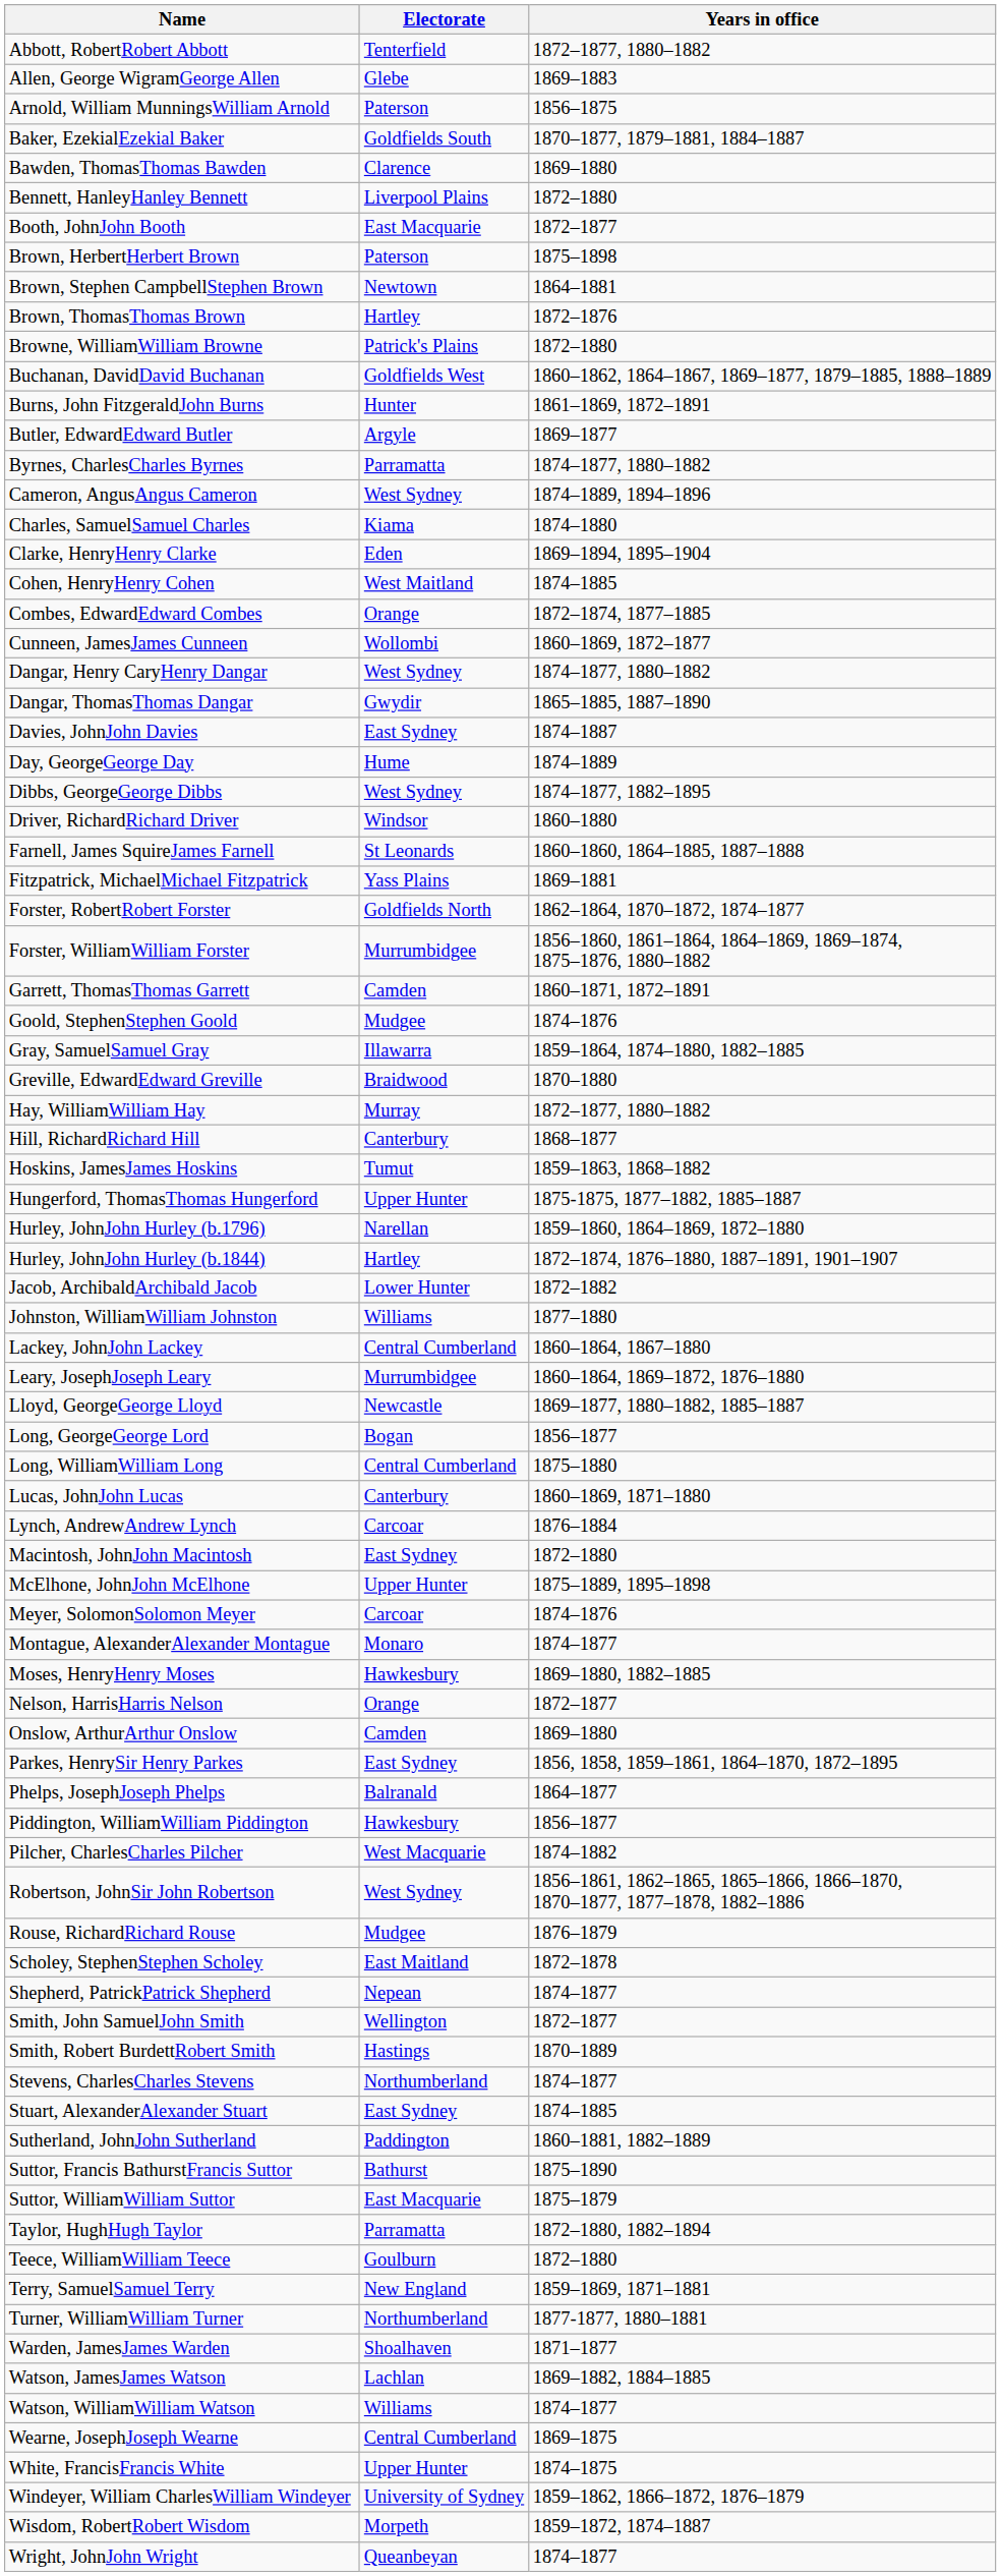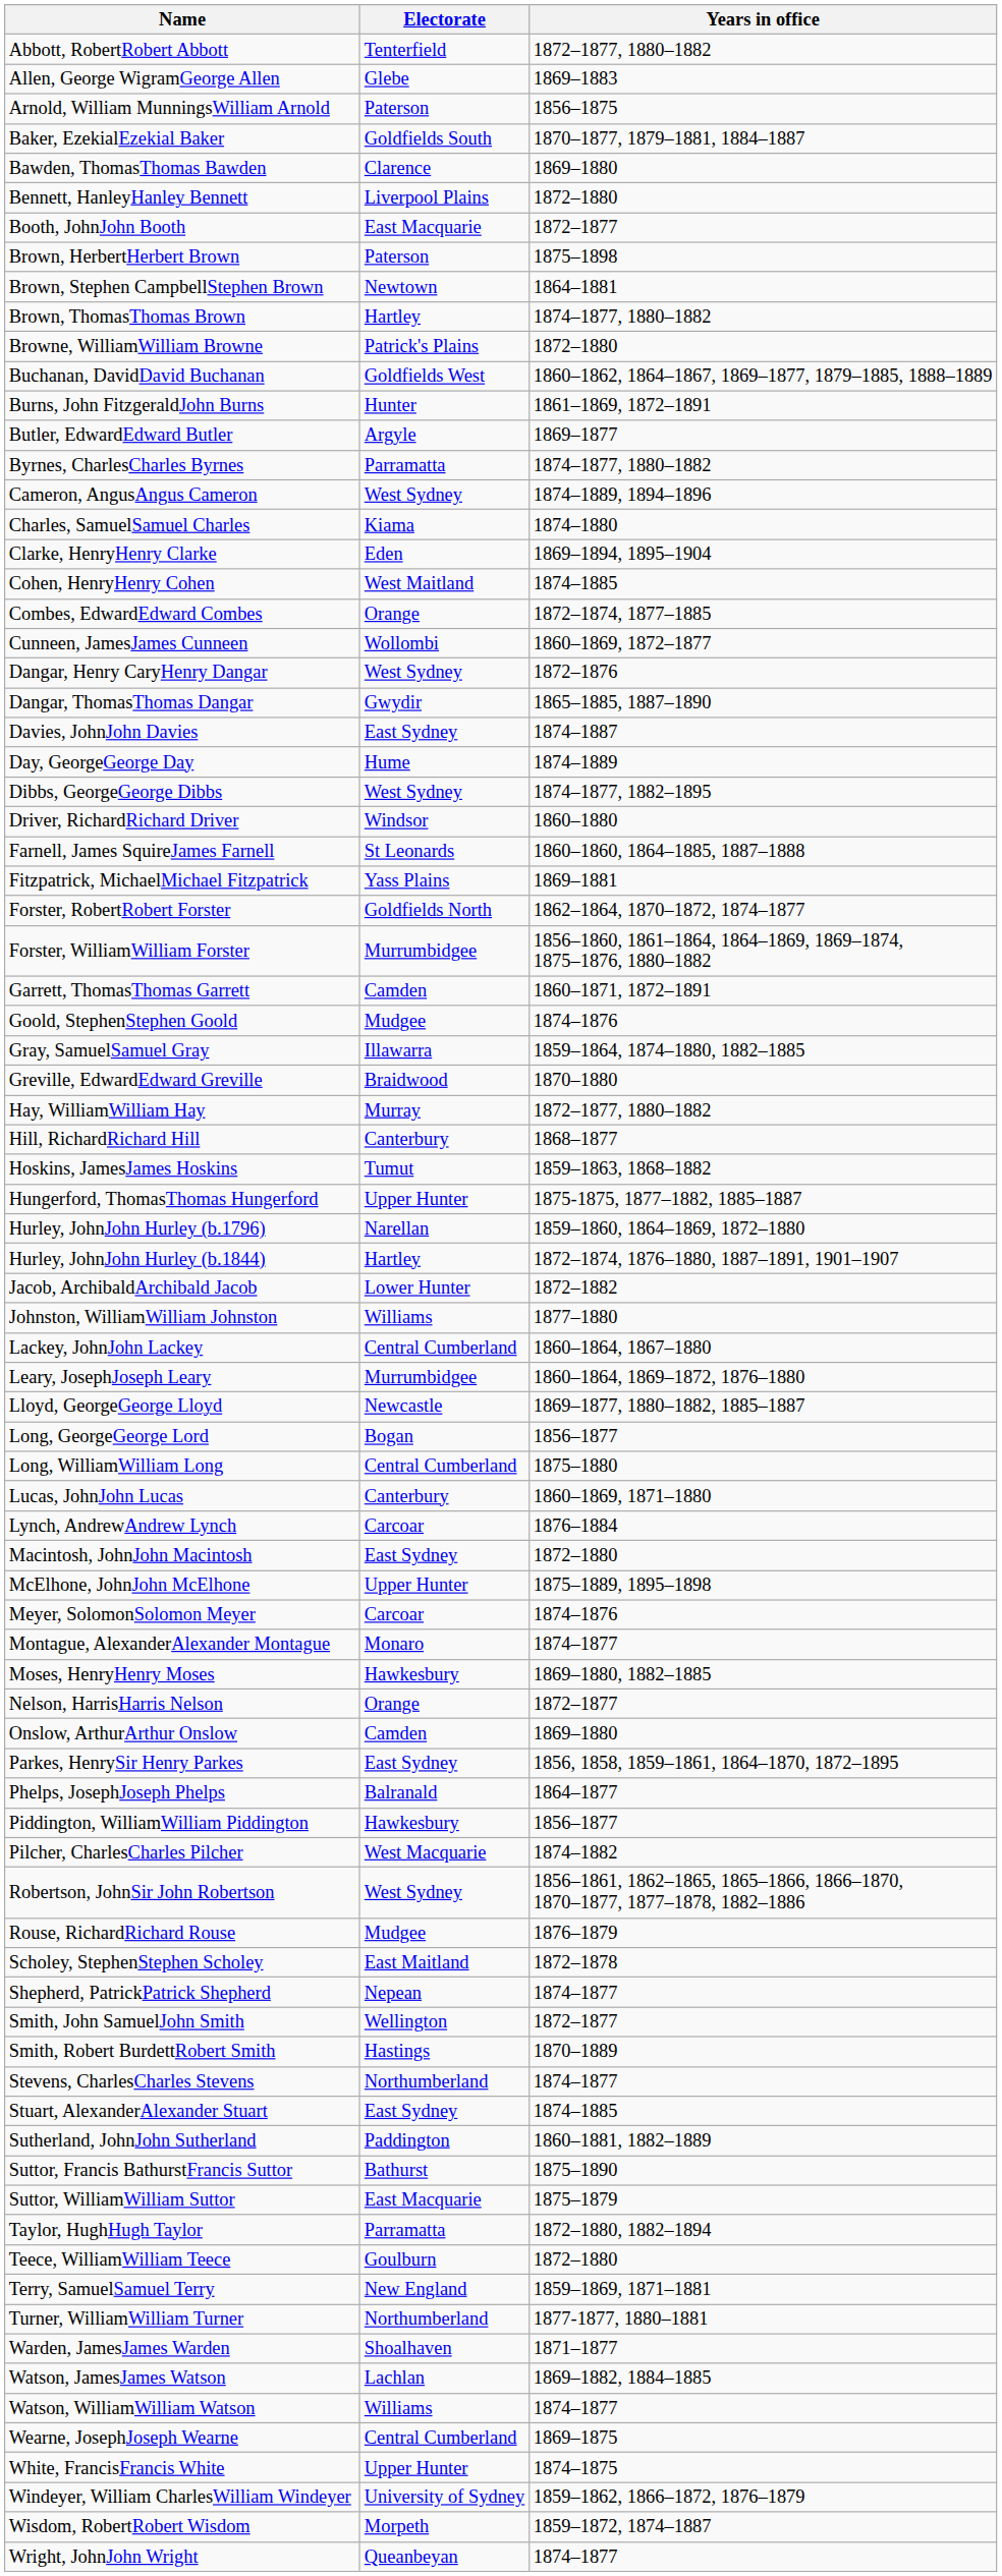 <table class="wikitable sortable" style="border:1px solid #aaa; border-collapse:collapse">
 <tr bgcolor="#cccccc">
 <th><strong>Name</strong></th>
 <th><strong><a href='#'>Electorate</a></strong></th>
 <th><strong>Years in office</strong></th>
 </tr>
 <tr>
 <td><span>Abbott, Robert</span><a href='#'>Robert Abbott</a></td>
 <td><a href='#'>Tenterfield</a></td>
 <td>1872–1877, 1880–1882</td>
 </tr>
 <tr>
 <td><span>Allen, George Wigram</span><a href='#'>George Allen</a></td>
 <td><a href='#'>Glebe</a></td>
 <td>1869–1883</td>
 </tr>
 <tr>
 <td><span>Arnold, William Munnings</span><a href='#'>William Arnold</a> </td>
 <td><a href='#'>Paterson</a></td>
 <td>1856–1875</td>
 </tr>
 <tr>
 <td><span>Baker, Ezekial</span><a href='#'>Ezekial Baker</a></td>
 <td><a href='#'>Goldfields South</a></td>
 <td>1870–1877, 1879–1881, 1884–1887</td>
 </tr>
 <tr>
 <td><span>Bawden, Thomas</span><a href='#'>Thomas Bawden</a></td>
 <td><a href='#'>Clarence</a></td>
 <td>1869–1880</td>
 </tr>
 <tr>
 <td><span>Bennett, Hanley</span><a href='#'>Hanley Bennett</a> </td>
 <td><a href='#'>Liverpool Plains</a></td>
 <td>1872–1880</td>
 </tr>
 <tr>
 <td><span>Booth, John</span><a href='#'>John Booth</a></td>
 <td><a href='#'>East Macquarie</a></td>
 <td>1872–1877</td>
 </tr>
 <tr>
 <td><span>Brown, Herbert</span><a href='#'>Herbert Brown</a> </td>
 <td><a href='#'>Paterson</a></td>
 <td>1875–1898</td>
 </tr>
 <tr>
 <td><span>Brown, Stephen Campbell</span><a href='#'>Stephen Brown</a></td>
 <td><a href='#'>Newtown</a></td>
 <td>1864–1881</td>
 </tr>
 <tr>
 <td><span>Brown, Thomas</span><a href='#'>Thomas Brown</a> </td>
 <td><a href='#'>Hartley</a></td>
-<td>1872–1876</td>
+<td>1874–1877, 1880–1882</td>
 </tr>
 <tr>
 <td><span>Browne, William</span><a href='#'>William Browne</a></td>
 <td><a href='#'>Patrick's Plains</a></td>
 <td>1872–1880</td>
 </tr>
 <tr>
 <td><span>Buchanan, David</span><a href='#'>David Buchanan</a></td>
 <td><a href='#'>Goldfields West</a></td>
 <td>1860–1862, 1864–1867, 1869–1877, 1879–1885, 1888–1889</td>
 </tr>
 <tr>
 <td><span>Burns, John Fitzgerald</span><a href='#'>John Burns</a></td>
 <td><a href='#'>Hunter</a></td>
 <td>1861–1869, 1872–1891</td>
 </tr>
 <tr>
 <td><span>Butler, Edward</span><a href='#'>Edward Butler</a></td>
 <td><a href='#'>Argyle</a></td>
 <td>1869–1877</td>
 </tr>
 <tr>
 <td><span>Byrnes, Charles</span><a href='#'>Charles Byrnes</a></td>
 <td><a href='#'>Parramatta</a></td>
 <td>1874–1877, 1880–1882</td>
 </tr>
 <tr>
 <td><span>Cameron, Angus</span><a href='#'>Angus Cameron</a></td>
 <td><a href='#'>West Sydney</a></td>
 <td>1874–1889, 1894–1896</td>
 </tr>
 <tr>
 <td><span>Charles, Samuel</span><a href='#'>Samuel Charles</a></td>
 <td><a href='#'>Kiama</a></td>
 <td>1874–1880</td>
 </tr>
 <tr>
 <td><span>Clarke, Henry</span><a href='#'>Henry Clarke</a></td>
 <td><a href='#'>Eden</a></td>
 <td>1869–1894, 1895–1904</td>
 </tr>
 <tr>
 <td><span>Cohen, Henry</span><a href='#'>Henry Cohen</a></td>
 <td><a href='#'>West Maitland</a></td>
 <td>1874–1885</td>
 </tr>
 <tr>
 <td><span>Combes, Edward</span><a href='#'>Edward Combes</a> </td>
 <td><a href='#'>Orange</a></td>
 <td>1872–1874, 1877–1885</td>
 </tr>
 <tr>
 <td><span>Cunneen, James</span><a href='#'>James Cunneen</a></td>
 <td><a href='#'>Wollombi</a></td>
 <td>1860–1869, 1872–1877</td>
 </tr>
 <tr>
 <td><span>Dangar, Henry Cary</span><a href='#'>Henry Dangar</a></td>
 <td><a href='#'>West Sydney</a></td>
-<td>1874–1877, 1880–1882</td>
+<td>1872–1876</td>
 </tr>
 <tr>
 <td><span>Dangar, Thomas</span><a href='#'>Thomas Dangar</a></td>
 <td><a href='#'>Gwydir</a></td>
 <td>1865–1885, 1887–1890</td>
 </tr>
 <tr>
 <td><span>Davies, John</span><a href='#'>John Davies</a></td>
 <td><a href='#'>East Sydney</a></td>
 <td>1874–1887</td>
 </tr>
 <tr>
 <td><span>Day, George</span><a href='#'>George Day</a></td>
 <td><a href='#'>Hume</a></td>
 <td>1874–1889</td>
 </tr>
 <tr>
 <td><span>Dibbs, George</span><a href='#'>George Dibbs</a></td>
 <td><a href='#'>West Sydney</a></td>
 <td>1874–1877, 1882–1895</td>
 </tr>
 <tr>
 <td><span>Driver, Richard</span><a href='#'>Richard Driver</a></td>
 <td><a href='#'>Windsor</a></td>
 <td>1860–1880</td>
 </tr>
 <tr>
 <td><span>Farnell, James Squire</span><a href='#'>James Farnell</a></td>
 <td><a href='#'>St Leonards</a></td>
 <td>1860–1860, 1864–1885, 1887–1888</td>
 </tr>
 <tr>
 <td><span>Fitzpatrick, Michael</span><a href='#'>Michael Fitzpatrick</a></td>
 <td><a href='#'>Yass Plains</a></td>
 <td>1869–1881</td>
 </tr>
 <tr>
 <td><span>Forster, Robert</span><a href='#'>Robert Forster</a></td>
 <td><a href='#'>Goldfields North</a></td>
 <td>1862–1864, 1870–1872, 1874–1877</td>
 </tr>
 <tr>
 <td><span>Forster, William</span><a href='#'>William Forster</a> </td>
 <td><a href='#'>Murrumbidgee</a></td>
 <td>1856–1860, 1861–1864, 1864–1869, 1869–1874,<br>1875–1876, 1880–1882</td>
 </tr>
 <tr>
 <td><span>Garrett, Thomas</span><a href='#'>Thomas Garrett</a></td>
 <td><a href='#'>Camden</a></td>
 <td>1860–1871, 1872–1891</td>
 </tr>
 <tr>
 <td><span>Goold, Stephen</span><a href='#'>Stephen Goold</a> </td>
 <td><a href='#'>Mudgee</a></td>
 <td>1874–1876</td>
 </tr>
 <tr>
 <td><span>Gray, Samuel</span><a href='#'>Samuel Gray</a></td>
 <td><a href='#'>Illawarra</a></td>
 <td>1859–1864, 1874–1880, 1882–1885</td>
 </tr>
 <tr>
 <td><span>Greville, Edward</span><a href='#'>Edward Greville</a></td>
 <td><a href='#'>Braidwood</a></td>
 <td>1870–1880</td>
 </tr>
 <tr>
 <td><span>Hay, William</span><a href='#'>William Hay</a></td>
 <td><a href='#'>Murray</a></td>
 <td>1872–1877, 1880–1882</td>
 </tr>
 <tr>
 <td><span>Hill, Richard</span><a href='#'>Richard Hill</a></td>
 <td><a href='#'>Canterbury</a></td>
 <td>1868–1877</td>
 </tr>
 <tr>
 <td><span>Hoskins, James</span><a href='#'>James Hoskins</a></td>
 <td><a href='#'>Tumut</a></td>
 <td>1859–1863, 1868–1882</td>
 </tr>
 <tr>
 <td><span>Hungerford, Thomas</span><a href='#'>Thomas Hungerford</a> </td>
 <td><a href='#'>Upper Hunter</a></td>
 <td>1875-1875, 1877–1882, 1885–1887</td>
 </tr>
 <tr>
 <td><span>Hurley, John</span><a href='#'>John Hurley (b.1796)</a></td>
 <td><a href='#'>Narellan</a></td>
 <td>1859–1860, 1864–1869, 1872–1880</td>
 </tr>
 <tr>
 <td><span>Hurley, John</span><a href='#'>John Hurley (b.1844)</a> </td>
 <td><a href='#'>Hartley</a></td>
 <td>1872–1874, 1876–1880, 1887–1891, 1901–1907</td>
 </tr>
 <tr>
 <td><span>Jacob, Archibald</span><a href='#'>Archibald Jacob</a></td>
 <td><a href='#'>Lower Hunter</a></td>
 <td>1872–1882</td>
 </tr>
 <tr>
 <td><span>Johnston, William</span><a href='#'>William Johnston</a> </td>
 <td><a href='#'>Williams</a></td>
 <td>1877–1880</td>
 </tr>
 <tr>
 <td><span>Lackey, John</span><a href='#'>John Lackey</a></td>
 <td><a href='#'>Central Cumberland</a></td>
 <td>1860–1864, 1867–1880</td>
 </tr>
 <tr>
 <td><span>Leary, Joseph</span><a href='#'>Joseph Leary</a> </td>
 <td><a href='#'>Murrumbidgee</a></td>
 <td>1860–1864, 1869–1872, 1876–1880</td>
 </tr>
 <tr>
 <td><span>Lloyd, George</span><a href='#'>George Lloyd</a></td>
 <td><a href='#'>Newcastle</a></td>
 <td>1869–1877, 1880–1882, 1885–1887</td>
 </tr>
 <tr>
 <td><span>Long, George</span><a href='#'>George Lord</a></td>
 <td><a href='#'>Bogan</a></td>
 <td>1856–1877</td>
 </tr>
 <tr>
 <td><span>Long, William</span><a href='#'>William Long</a> </td>
 <td><a href='#'>Central Cumberland</a></td>
 <td>1875–1880</td>
 </tr>
 <tr>
 <td><span>Lucas, John</span><a href='#'>John Lucas</a></td>
 <td><a href='#'>Canterbury</a></td>
 <td>1860–1869, 1871–1880</td>
 </tr>
 <tr>
 <td><span>Lynch, Andrew</span><a href='#'>Andrew Lynch</a> </td>
 <td><a href='#'>Carcoar</a></td>
 <td>1876–1884</td>
 </tr>
 <tr>
 <td><span>Macintosh, John</span><a href='#'>John Macintosh</a></td>
 <td><a href='#'>East Sydney</a></td>
 <td>1872–1880</td>
 </tr>
 <tr>
 <td><span>McElhone, John</span><a href='#'>John McElhone</a> </td>
 <td><a href='#'>Upper Hunter</a></td>
 <td>1875–1889, 1895–1898</td>
 </tr>
 <tr>
 <td><span>Meyer, Solomon</span><a href='#'>Solomon Meyer</a> </td>
 <td><a href='#'>Carcoar</a></td>
 <td>1874–1876</td>
 </tr>
 <tr>
 <td><span>Montague, Alexander</span><a href='#'>Alexander Montague</a></td>
 <td><a href='#'>Monaro</a></td>
 <td>1874–1877</td>
 </tr>
 <tr>
 <td><span>Moses, Henry</span><a href='#'>Henry Moses</a></td>
 <td><a href='#'>Hawkesbury</a></td>
 <td>1869–1880, 1882–1885</td>
 </tr>
 <tr>
 <td><span>Nelson, Harris</span><a href='#'>Harris Nelson</a> </td>
 <td><a href='#'>Orange</a></td>
 <td>1872–1877</td>
 </tr>
 <tr>
 <td><span>Onslow, Arthur</span><a href='#'>Arthur Onslow</a></td>
 <td><a href='#'>Camden</a></td>
 <td>1869–1880</td>
 </tr>
 <tr>
 <td><span>Parkes, Henry</span><a href='#'>Sir Henry Parkes</a></td>
 <td><a href='#'>East Sydney</a></td>
 <td>1856, 1858, 1859–1861, 1864–1870, 1872–1895</td>
 </tr>
 <tr>
 <td><span>Phelps, Joseph</span><a href='#'>Joseph Phelps</a></td>
 <td><a href='#'>Balranald</a></td>
 <td>1864–1877</td>
 </tr>
 <tr>
 <td><span>Piddington, William</span><a href='#'>William Piddington</a></td>
 <td><a href='#'>Hawkesbury</a></td>
 <td>1856–1877</td>
 </tr>
 <tr>
 <td><span>Pilcher, Charles</span><a href='#'>Charles Pilcher</a></td>
 <td><a href='#'>West Macquarie</a></td>
 <td>1874–1882</td>
 </tr>
 <tr>
 <td><span>Robertson, John</span><a href='#'>Sir John Robertson</a></td>
 <td><a href='#'>West Sydney</a></td>
 <td>1856–1861, 1862–1865, 1865–1866, 1866–1870,<br>1870–1877, 1877–1878, 1882–1886</td>
 </tr>
 <tr>
 <td><span>Rouse, Richard</span><a href='#'>Richard Rouse</a> </td>
 <td><a href='#'>Mudgee</a></td>
 <td>1876–1879</td>
 </tr>
 <tr>
 <td><span>Scholey, Stephen</span><a href='#'>Stephen Scholey</a></td>
 <td><a href='#'>East Maitland</a></td>
 <td>1872–1878</td>
 </tr>
 <tr>
 <td><span>Shepherd, Patrick</span><a href='#'>Patrick Shepherd</a></td>
 <td><a href='#'>Nepean</a></td>
 <td>1874–1877</td>
 </tr>
 <tr>
 <td><span>Smith, John Samuel</span><a href='#'>John Smith</a></td>
 <td><a href='#'>Wellington</a></td>
 <td>1872–1877</td>
 </tr>
 <tr>
 <td><span>Smith, Robert Burdett</span><a href='#'>Robert Smith</a></td>
 <td><a href='#'>Hastings</a></td>
 <td>1870–1889</td>
 </tr>
 <tr>
 <td><span>Stevens, Charles</span><a href='#'>Charles Stevens</a> </td>
 <td><a href='#'>Northumberland</a></td>
 <td>1874–1877</td>
 </tr>
 <tr>
 <td><span>Stuart, Alexander</span><a href='#'>Alexander Stuart</a></td>
 <td><a href='#'>East Sydney</a></td>
 <td>1874–1885</td>
 </tr>
 <tr>
 <td><span>Sutherland, John</span><a href='#'>John Sutherland</a></td>
 <td><a href='#'>Paddington</a></td>
 <td>1860–1881, 1882–1889</td>
 </tr>
 <tr>
 <td><span>Suttor, Francis Bathurst</span><a href='#'>Francis Suttor</a></td>
 <td><a href='#'>Bathurst</a></td>
 <td>1875–1890</td>
 </tr>
 <tr>
 <td><span>Suttor, William</span><a href='#'>William Suttor</a></td>
 <td><a href='#'>East Macquarie</a></td>
 <td>1875–1879</td>
 </tr>
 <tr>
 <td><span>Taylor, Hugh</span><a href='#'>Hugh Taylor</a> </td>
 <td><a href='#'>Parramatta</a></td>
 <td>1872–1880, 1882–1894</td>
 </tr>
 <tr>
 <td><span>Teece, William</span><a href='#'>William Teece</a></td>
 <td><a href='#'>Goulburn</a></td>
 <td>1872–1880</td>
 </tr>
 <tr>
 <td><span>Terry, Samuel</span><a href='#'>Samuel Terry</a></td>
 <td><a href='#'>New England</a></td>
 <td>1859–1869, 1871–1881</td>
 </tr>
 <tr>
 <td><span>Turner, William</span><a href='#'>William Turner</a> </td>
 <td><a href='#'>Northumberland</a></td>
 <td>1877-1877, 1880–1881</td>
 </tr>
 <tr>
 <td><span>Warden, James</span><a href='#'>James Warden</a></td>
 <td><a href='#'>Shoalhaven</a></td>
 <td>1871–1877</td>
 </tr>
 <tr>
 <td><span>Watson, James</span><a href='#'>James Watson</a></td>
 <td><a href='#'>Lachlan</a></td>
 <td>1869–1882, 1884–1885</td>
 </tr>
 <tr>
 <td><span>Watson, William</span><a href='#'>William Watson</a> </td>
 <td><a href='#'>Williams</a></td>
 <td>1874–1877</td>
 </tr>
 <tr>
 <td><span>Wearne, Joseph</span><a href='#'>Joseph Wearne</a> </td>
 <td><a href='#'>Central Cumberland</a></td>
 <td>1869–1875</td>
 </tr>
 <tr>
 <td><span>White, Francis</span><a href='#'>Francis White</a> </td>
 <td><a href='#'>Upper Hunter</a></td>
 <td>1874–1875</td>
 </tr>
 <tr>
 <td><span>Windeyer, William Charles</span><a href='#'>William Windeyer</a> </td>
 <td><a href='#'>University of Sydney</a></td>
 <td>1859–1862, 1866–1872, 1876–1879</td>
 </tr>
 <tr>
 <td><span>Wisdom, Robert</span><a href='#'>Robert Wisdom</a></td>
 <td><a href='#'>Morpeth</a></td>
 <td>1859–1872, 1874–1887</td>
 </tr>
 <tr>
 <td><span>Wright, John</span><a href='#'>John Wright</a></td>
 <td><a href='#'>Queanbeyan</a></td>
 <td>1874–1877</td>
 </tr>
 </table>
